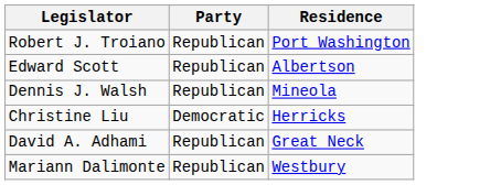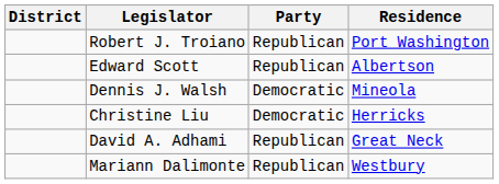 <table class="wikitable">
 <tr>
+<th>District</th>
 <th>Legislator</th>
 <th>Party</th>
 <th>Residence</th>
 </tr>
 <tr>
+<td></td>
 <td>Robert J. Troiano</td>
 <td>Republican</td>
 <td><a href='#'>Port Washington</a></td>
 </tr>
 <tr>
+<td></td>
 <td>Edward Scott</td>
 <td>Republican</td>
 <td><a href='#'>Albertson</a></td>
 </tr>
 <tr>
+<td></td>
 <td>Dennis J. Walsh</td>
-<td>Republican</td>
+<td>Democratic</td>
 <td><a href='#'>Mineola</a></td>
 </tr>
 <tr>
+<td></td>
 <td>Christine Liu</td>
 <td>Democratic</td>
 <td><a href='#'>Herricks</a></td>
 </tr>
 <tr>
+<td></td>
 <td>David A. Adhami</td>
 <td>Republican</td>
 <td><a href='#'>Great Neck</a></td>
 </tr>
 <tr>
+<td></td>
 <td>Mariann Dalimonte</td>
 <td>Republican</td>
 <td><a href='#'>Westbury</a></td>
 </tr>
 </table>
